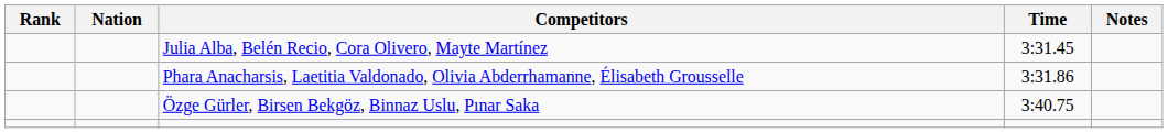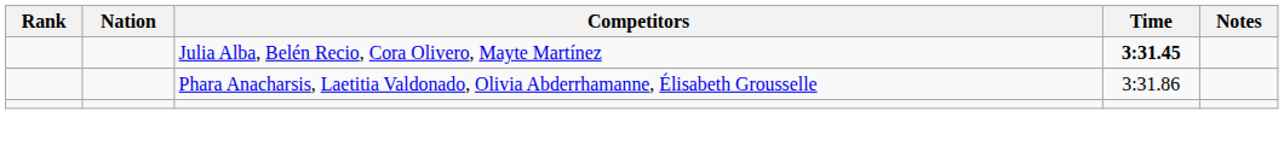 <table class="wikitable sortable" width=80% style="text-align:center; font-size:95%">
 <tr>
 <th>Rank</th>
 <th>Nation</th>
 <th>Competitors</th>
 <th>Time</th>
 <th>Notes</th>
 </tr>
 <tr>
 <td></td>
 <td align=left></td>
 <td align=left><a href='#'>Julia Alba</a>, <a href='#'>Belén Recio</a>, <a href='#'>Cora Olivero</a>, <a href='#'>Mayte Martínez</a></td>
-<td>3:31.45</td>
+<td><strong>3:31.45</strong></td>
 <td></td>
 </tr>
 <tr>
 <td></td>
 <td align=left></td>
 <td align=left><a href='#'>Phara Anacharsis</a>, <a href='#'>Laetitia Valdonado</a>, <a href='#'>Olivia Abderrhamanne</a>, <a href='#'>Élisabeth Grousselle</a></td>
 <td>3:31.86</td>
 <td></td>
 </tr>
 <tr>
 <td></td>
 <td align=left></td>
-<td align=left><a href='#'>Özge Gürler</a>, <a href='#'>Birsen Bekgöz</a>, <a href='#'>Binnaz Uslu</a>, <a href='#'>Pınar Saka</a></td>
-<td>3:40.75</td>
-<td></td>
-</tr>
-<tr>
-<td></td>
-<td align=left></td>
 <td align=left></td>
 <td></td>
 <td></td>
 </tr>
 </table>
